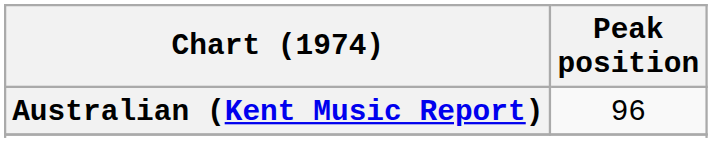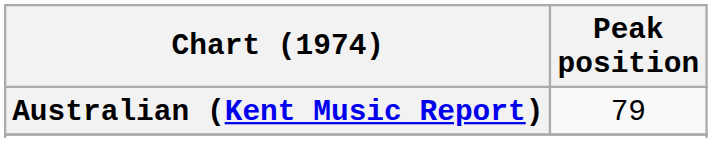 <table class="wikitable sortable plainrowheaders">
 <tr>
 <th scope="col">Chart (1974)</th>
 <th scope="col">Peak<br>position</th>
 </tr>
 <tr>
 <th scope="row">Australian (<a href='#'>Kent Music Report</a>)</th>
-<td align="center">96</td>
+<td align="center">79</td>
 </tr>
 <tr>
 </tr>
 <tr>
 </tr>
 </table>
